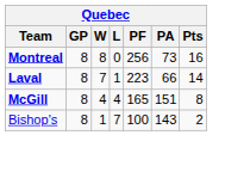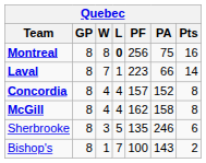 <table class="wikitable" align="left">
 <tr>
 <th colspan="7"><a href='#'>Quebec</a></th>
 </tr>
 <tr>
 <th>Team</th>
 <th>GP</th>
 <th>W</th>
 <th>L</th>
 <th>PF</th>
 <th>PA</th>
 <th>Pts</th>
 </tr>
 <tr align="right">
 <td align="left"><strong><a href='#'>Montreal</a></strong></td>
 <td>8</td>
 <td>8</td>
-<td>0</td>
+<td><strong>0</strong></td>
 <td>256</td>
-<td>73</td>
+<td>75</td>
 <td>16</td>
 </tr>
 <tr align="right">
 <td align="left"><strong><a href='#'>Laval</a></strong></td>
 <td>8</td>
 <td>7</td>
 <td>1</td>
 <td>223</td>
 <td>66</td>
 <td>14</td>
 </tr>
 <tr align="right">
+<td align="left"><strong><a href='#'>Concordia</a></strong></td>
+<td>8</td>
+<td>4</td>
+<td>4</td>
+<td>157</td>
+<td>152</td>
+<td>8</td>
+</tr>
+<tr align="right">
 <td align="left"><strong><a href='#'>McGill</a></strong></td>
 <td>8</td>
 <td>4</td>
 <td>4</td>
-<td>165</td>
-<td>151</td>
+<td>162</td>
+<td>158</td>
 <td>8</td>
+</tr>
+<tr align="right">
+<td align="left"><a href='#'>Sherbrooke</a></td>
+<td>8</td>
+<td>3</td>
+<td>5</td>
+<td>135</td>
+<td>246</td>
+<td>6</td>
 </tr>
 <tr align="right">
 <td align="left"><a href='#'>Bishop's</a></td>
 <td>8</td>
 <td>1</td>
 <td>7</td>
 <td>100</td>
 <td>143</td>
 <td>2</td>
 </tr>
 </table>
